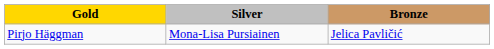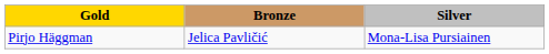 <table class="wikitable" style="text-align:left">
 <tr align="center">
 <td width=200 bgcolor=gold><strong>Gold</strong></td>
+<td width=200 bgcolor=CC9966><strong>Bronze</strong></td>
 <td width=200 bgcolor=silver><strong>Silver</strong></td>
-<td width=200 bgcolor=CC9966><strong>Bronze</strong></td>
 </tr>
 <tr>
 <td><a href='#'>Pirjo Häggman</a><br><em></em></td>
+<td><a href='#'>Jelica Pavličić</a><br><em></em></td>
 <td><a href='#'>Mona-Lisa Pursiainen</a><br><em></em></td>
-<td><a href='#'>Jelica Pavličić</a><br><em></em></td>
 </tr>
 </table>
